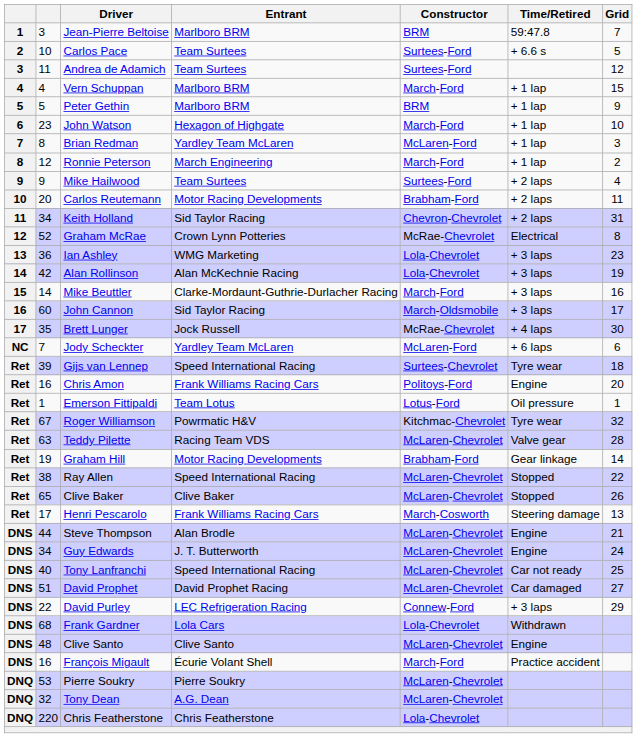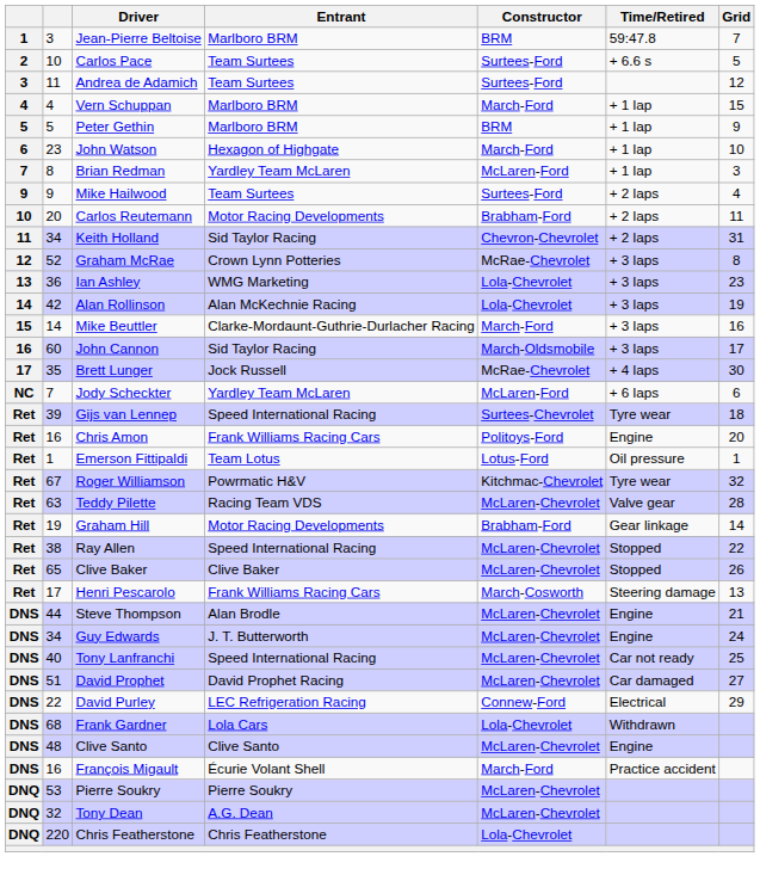 <table class="wikitable" style="font-size: 95%;">
 <tr>
 <th></th>
 <th></th>
 <th>Driver</th>
 <th>Entrant</th>
 <th>Constructor</th>
 <th>Time/Retired</th>
 <th>Grid</th>
 </tr>
 <tr>
 <th>1</th>
 <td>3</td>
 <td> <a href='#'>Jean-Pierre Beltoise</a></td>
 <td><a href='#'>Marlboro BRM</a></td>
 <td><a href='#'>BRM</a></td>
 <td>59:47.8</td>
 <td style="text-align:center">7</td>
 </tr>
 <tr>
 <th>2</th>
 <td>10</td>
 <td> <a href='#'>Carlos Pace</a></td>
 <td><a href='#'>Team Surtees</a></td>
 <td><a href='#'>Surtees</a>-<a href='#'>Ford</a></td>
 <td>+ 6.6 s</td>
 <td style="text-align:center">5</td>
 </tr>
 <tr>
 <th>3</th>
 <td>11</td>
 <td> <a href='#'>Andrea de Adamich</a></td>
 <td><a href='#'>Team Surtees</a></td>
 <td><a href='#'>Surtees</a>-<a href='#'>Ford</a></td>
 <td></td>
 <td style="text-align:center">12</td>
 </tr>
 <tr>
 <th>4</th>
 <td>4</td>
 <td> <a href='#'>Vern Schuppan</a></td>
 <td><a href='#'>Marlboro BRM</a></td>
 <td><a href='#'>March</a>-<a href='#'>Ford</a></td>
 <td>+ 1 lap</td>
 <td style="text-align:center">15</td>
 </tr>
 <tr>
 <th>5</th>
 <td>5</td>
 <td> <a href='#'>Peter Gethin</a></td>
 <td><a href='#'>Marlboro BRM</a></td>
 <td><a href='#'>BRM</a></td>
 <td>+ 1 lap</td>
 <td style="text-align:center">9</td>
 </tr>
 <tr>
 <th>6</th>
 <td>23</td>
 <td> <a href='#'>John Watson</a></td>
 <td><a href='#'>Hexagon of Highgate</a></td>
 <td><a href='#'>March</a>-<a href='#'>Ford</a></td>
 <td>+ 1 lap</td>
 <td style="text-align:center">10</td>
 </tr>
 <tr>
 <th>7</th>
 <td>8</td>
 <td> <a href='#'>Brian Redman</a></td>
 <td><a href='#'>Yardley Team McLaren</a></td>
 <td><a href='#'>McLaren</a>-<a href='#'>Ford</a></td>
 <td>+ 1 lap</td>
 <td style="text-align:center">3</td>
 </tr>
 <tr>
-<th>8</th>
-<td>12</td>
-<td> <a href='#'>Ronnie Peterson</a></td>
-<td><a href='#'>March Engineering</a></td>
-<td><a href='#'>March</a>-<a href='#'>Ford</a></td>
-<td>+ 1 lap</td>
-<td style="text-align:center">2</td>
-</tr>
-<tr>
 <th>9</th>
 <td>9</td>
 <td> <a href='#'>Mike Hailwood</a></td>
 <td><a href='#'>Team Surtees</a></td>
 <td><a href='#'>Surtees</a>-<a href='#'>Ford</a></td>
 <td>+ 2 laps</td>
 <td style="text-align:center">4</td>
 </tr>
 <tr>
 <th>10</th>
 <td>20</td>
 <td> <a href='#'>Carlos Reutemann</a></td>
 <td><a href='#'>Motor Racing Developments</a></td>
 <td><a href='#'>Brabham</a>-<a href='#'>Ford</a></td>
 <td>+ 2 laps</td>
 <td style="text-align:center">11</td>
 </tr>
 <tr style="background-color: #CFCFFF">
 <th>11</th>
 <td>34</td>
 <td> <a href='#'>Keith Holland</a></td>
 <td>Sid Taylor Racing</td>
 <td><a href='#'>Chevron</a>-<a href='#'>Chevrolet</a></td>
 <td>+ 2 laps</td>
 <td style="text-align:center">31</td>
 </tr>
 <tr style="background-color: #CFCFFF">
 <th>12</th>
 <td>52</td>
 <td> <a href='#'>Graham McRae</a></td>
 <td>Crown Lynn Potteries</td>
 <td>McRae-<a href='#'>Chevrolet</a></td>
-<td>Electrical</td>
+<td>+ 3 laps</td>
 <td style="text-align:center">8</td>
 </tr>
 <tr style="background-color: #CFCFFF">
 <th>13</th>
 <td>36</td>
 <td> <a href='#'>Ian Ashley</a></td>
 <td>WMG Marketing</td>
 <td><a href='#'>Lola</a>-<a href='#'>Chevrolet</a></td>
 <td>+ 3 laps</td>
 <td style="text-align:center">23</td>
 </tr>
 <tr style="background-color: #CFCFFF">
 <th>14</th>
 <td>42</td>
 <td> <a href='#'>Alan Rollinson</a></td>
 <td>Alan McKechnie Racing</td>
 <td><a href='#'>Lola</a>-<a href='#'>Chevrolet</a></td>
 <td>+ 3 laps</td>
 <td style="text-align:center">19</td>
 </tr>
 <tr>
 <th>15</th>
 <td>14</td>
 <td> <a href='#'>Mike Beuttler</a></td>
 <td>Clarke-Mordaunt-Guthrie-Durlacher Racing</td>
 <td><a href='#'>March</a>-<a href='#'>Ford</a></td>
 <td>+ 3 laps</td>
 <td style="text-align:center">16</td>
 </tr>
 <tr style="background-color: #CFCFFF">
 <th>16</th>
 <td>60</td>
 <td> <a href='#'>John Cannon</a></td>
 <td>Sid Taylor Racing</td>
 <td><a href='#'>March</a>-<a href='#'>Oldsmobile</a></td>
 <td>+ 3 laps</td>
 <td style="text-align:center">17</td>
 </tr>
 <tr style="background-color: #CFCFFF">
 <th>17</th>
 <td>35</td>
 <td> <a href='#'>Brett Lunger</a></td>
 <td>Jock Russell</td>
 <td>McRae-<a href='#'>Chevrolet</a></td>
 <td>+ 4 laps</td>
 <td style="text-align:center">30</td>
 </tr>
 <tr>
 <th>NC</th>
 <td>7</td>
 <td> <a href='#'>Jody Scheckter</a></td>
 <td><a href='#'>Yardley Team McLaren</a></td>
 <td><a href='#'>McLaren</a>-<a href='#'>Ford</a></td>
 <td>+ 6 laps</td>
 <td style="text-align:center">6</td>
 </tr>
 <tr style="background-color: #CFCFFF">
 <th>Ret</th>
 <td>39</td>
 <td> <a href='#'>Gijs van Lennep</a></td>
 <td>Speed International Racing</td>
 <td><a href='#'>Surtees</a>-<a href='#'>Chevrolet</a></td>
 <td>Tyre wear</td>
 <td style="text-align:center">18</td>
 </tr>
 <tr>
 <th>Ret</th>
 <td>16</td>
 <td> <a href='#'>Chris Amon</a></td>
 <td><a href='#'>Frank Williams Racing Cars</a></td>
 <td><a href='#'>Politoys</a>-<a href='#'>Ford</a></td>
 <td>Engine</td>
 <td style="text-align:center">20</td>
 </tr>
 <tr>
 <th>Ret</th>
 <td>1</td>
 <td> <a href='#'>Emerson Fittipaldi</a></td>
 <td><a href='#'>Team Lotus</a></td>
 <td><a href='#'>Lotus</a>-<a href='#'>Ford</a></td>
 <td>Oil pressure</td>
 <td style="text-align:center">1</td>
 </tr>
 <tr style="background-color: #CFCFFF">
 <th>Ret</th>
 <td>67</td>
 <td> <a href='#'>Roger Williamson</a></td>
 <td>Powrmatic H&V</td>
 <td>Kitchmac-<a href='#'>Chevrolet</a></td>
 <td>Tyre wear</td>
 <td style="text-align:center">32</td>
 </tr>
 <tr style="background-color: #CFCFFF">
 <th>Ret</th>
 <td>63</td>
 <td> <a href='#'>Teddy Pilette</a></td>
 <td>Racing Team VDS</td>
 <td><a href='#'>McLaren</a>-<a href='#'>Chevrolet</a></td>
 <td>Valve gear</td>
 <td style="text-align:center">28</td>
 </tr>
 <tr>
 <th>Ret</th>
 <td>19</td>
 <td> <a href='#'>Graham Hill</a></td>
 <td><a href='#'>Motor Racing Developments</a></td>
 <td><a href='#'>Brabham</a>-<a href='#'>Ford</a></td>
 <td>Gear linkage</td>
 <td style="text-align:center">14</td>
 </tr>
 <tr style="background-color: #CFCFFF">
 <th>Ret</th>
 <td>38</td>
 <td> Ray Allen</td>
 <td>Speed International Racing</td>
 <td><a href='#'>McLaren</a>-<a href='#'>Chevrolet</a></td>
 <td>Stopped</td>
 <td style="text-align:center">22</td>
 </tr>
 <tr style="background-color: #CFCFFF">
 <th>Ret</th>
 <td>65</td>
 <td> Clive Baker</td>
 <td>Clive Baker</td>
 <td><a href='#'>McLaren</a>-<a href='#'>Chevrolet</a></td>
 <td>Stopped</td>
 <td style="text-align:center">26</td>
 </tr>
 <tr>
 <th>Ret</th>
 <td>17</td>
 <td> <a href='#'>Henri Pescarolo</a></td>
 <td><a href='#'>Frank Williams Racing Cars</a></td>
 <td><a href='#'>March</a>-<a href='#'>Cosworth</a></td>
 <td>Steering damage</td>
 <td style="text-align:center">13</td>
 </tr>
 <tr style="background-color: #CFCFFF">
 <th>DNS</th>
 <td>44</td>
 <td> Steve Thompson</td>
 <td>Alan Brodle</td>
 <td><a href='#'>McLaren</a>-<a href='#'>Chevrolet</a></td>
 <td>Engine</td>
 <td style="text-align:center">21</td>
 </tr>
 <tr style="background-color: #CFCFFF">
 <th>DNS</th>
 <td>34</td>
 <td> <a href='#'>Guy Edwards</a></td>
 <td>J. T. Butterworth</td>
 <td><a href='#'>McLaren</a>-<a href='#'>Chevrolet</a></td>
 <td>Engine</td>
 <td style="text-align:center">24</td>
 </tr>
 <tr style="background-color: #CFCFFF">
 <th>DNS</th>
 <td>40</td>
 <td> <a href='#'>Tony Lanfranchi</a></td>
 <td>Speed International Racing</td>
 <td><a href='#'>McLaren</a>-<a href='#'>Chevrolet</a></td>
 <td>Car not ready</td>
 <td style="text-align:center">25</td>
 </tr>
 <tr style="background-color: #CFCFFF">
 <th>DNS</th>
 <td>51</td>
 <td> <a href='#'>David Prophet</a></td>
 <td>David Prophet Racing</td>
 <td><a href='#'>McLaren</a>-<a href='#'>Chevrolet</a></td>
 <td>Car damaged</td>
 <td style="text-align:center">27</td>
 </tr>
 <tr>
 <th>DNS</th>
 <td>22</td>
 <td> <a href='#'>David Purley</a></td>
 <td><a href='#'>LEC Refrigeration Racing</a></td>
 <td><a href='#'>Connew</a>-<a href='#'>Ford</a></td>
-<td>+ 3 laps</td>
+<td>Electrical</td>
 <td style="text-align:center">29</td>
 </tr>
 <tr style="background-color: #CFCFFF">
 <th>DNS</th>
 <td>68</td>
 <td> <a href='#'>Frank Gardner</a></td>
 <td><a href='#'>Lola Cars</a></td>
 <td><a href='#'>Lola</a>-<a href='#'>Chevrolet</a></td>
 <td>Withdrawn</td>
 <td></td>
 </tr>
 <tr style="background-color: #CFCFFF">
 <th>DNS</th>
 <td>48</td>
 <td> Clive Santo</td>
 <td>Clive Santo</td>
 <td><a href='#'>McLaren</a>-<a href='#'>Chevrolet</a></td>
 <td>Engine</td>
 <td></td>
 </tr>
 <tr>
 <th>DNS</th>
 <td>16</td>
 <td> <a href='#'>François Migault</a></td>
 <td>Écurie Volant Shell</td>
 <td><a href='#'>March</a>-<a href='#'>Ford</a></td>
 <td>Practice accident</td>
 <td></td>
 </tr>
 <tr style="background-color: #CFCFFF">
 <th>DNQ</th>
 <td>53</td>
 <td> Pierre Soukry</td>
 <td>Pierre Soukry</td>
 <td><a href='#'>McLaren</a>-<a href='#'>Chevrolet</a></td>
 <td></td>
 <td></td>
 </tr>
 <tr style="background-color: #CFCFFF">
 <th>DNQ</th>
 <td>32</td>
 <td> <a href='#'>Tony Dean</a></td>
 <td><a href='#'>A.G. Dean</a></td>
 <td><a href='#'>McLaren</a>-<a href='#'>Chevrolet</a></td>
 <td></td>
 <td></td>
 </tr>
 <tr style="background-color: #CFCFFF">
 <th>DNQ</th>
 <td>220</td>
 <td> Chris Featherstone</td>
 <td>Chris Featherstone</td>
 <td><a href='#'>Lola</a>-<a href='#'>Chevrolet</a></td>
 <td></td>
 <td></td>
 </tr>
 <tr>
 <th colspan="7"></th>
 </tr>
 </table>
